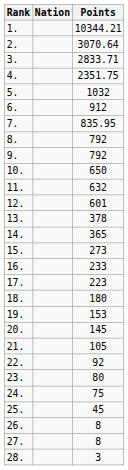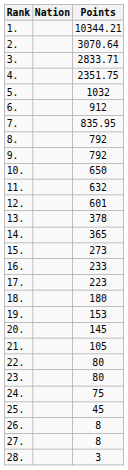 <table class="wikitable sortable">
 <tr>
 <th>Rank</th>
 <th>Nation</th>
 <th>Points</th>
 </tr>
 <tr>
 <td>1.</td>
 <td></td>
 <td align=center>10344.21</td>
 </tr>
 <tr>
 <td>2.</td>
 <td></td>
 <td align=center>3070.64</td>
 </tr>
 <tr>
 <td>3.</td>
 <td></td>
 <td align=center>2833.71</td>
 </tr>
 <tr>
 <td>4.</td>
 <td></td>
 <td align=center>2351.75</td>
 </tr>
 <tr>
 <td>5.</td>
 <td></td>
 <td align=center>1032</td>
 </tr>
 <tr>
 <td>6.</td>
 <td></td>
 <td align=center>912</td>
 </tr>
 <tr>
 <td>7.</td>
 <td></td>
 <td align=center>835.95</td>
 </tr>
 <tr>
 <td>8.</td>
 <td></td>
 <td align=center>792</td>
 </tr>
 <tr>
 <td>9.</td>
 <td></td>
 <td align=center>792</td>
 </tr>
 <tr>
 <td>10.</td>
 <td></td>
 <td align=center>650</td>
 </tr>
 <tr>
 <td>11.</td>
 <td></td>
 <td align=center>632</td>
 </tr>
 <tr>
 <td>12.</td>
 <td></td>
 <td align=center>601</td>
 </tr>
 <tr>
 <td>13.</td>
 <td></td>
 <td align=center>378</td>
 </tr>
 <tr>
 <td>14.</td>
 <td></td>
 <td align=center>365</td>
 </tr>
 <tr>
 <td>15.</td>
 <td></td>
 <td align=center>273</td>
 </tr>
 <tr>
 <td>16.</td>
 <td></td>
 <td align=center>233</td>
 </tr>
 <tr>
 <td>17.</td>
 <td></td>
 <td align=center>223</td>
 </tr>
 <tr>
 <td>18.</td>
 <td></td>
 <td align=center>180</td>
 </tr>
 <tr>
 <td>19.</td>
 <td></td>
 <td align=center>153</td>
 </tr>
 <tr>
 <td>20.</td>
 <td></td>
 <td align=center>145</td>
 </tr>
 <tr>
 <td>21.</td>
 <td></td>
 <td align=center>105</td>
 </tr>
 <tr>
 <td>22.</td>
 <td></td>
-<td align=center>92</td>
+<td align=center>80</td>
 </tr>
 <tr>
 <td>23.</td>
 <td></td>
 <td align=center>80</td>
 </tr>
 <tr>
 <td>24.</td>
 <td></td>
 <td align=center>75</td>
 </tr>
 <tr>
 <td>25.</td>
 <td></td>
 <td align=center>45</td>
 </tr>
 <tr>
 <td>26.</td>
 <td></td>
 <td align=center>8</td>
 </tr>
 <tr>
 <td>27.</td>
 <td></td>
 <td align=center>8</td>
 </tr>
 <tr>
 <td>28.</td>
 <td></td>
 <td align=center>3</td>
 </tr>
 </table>
